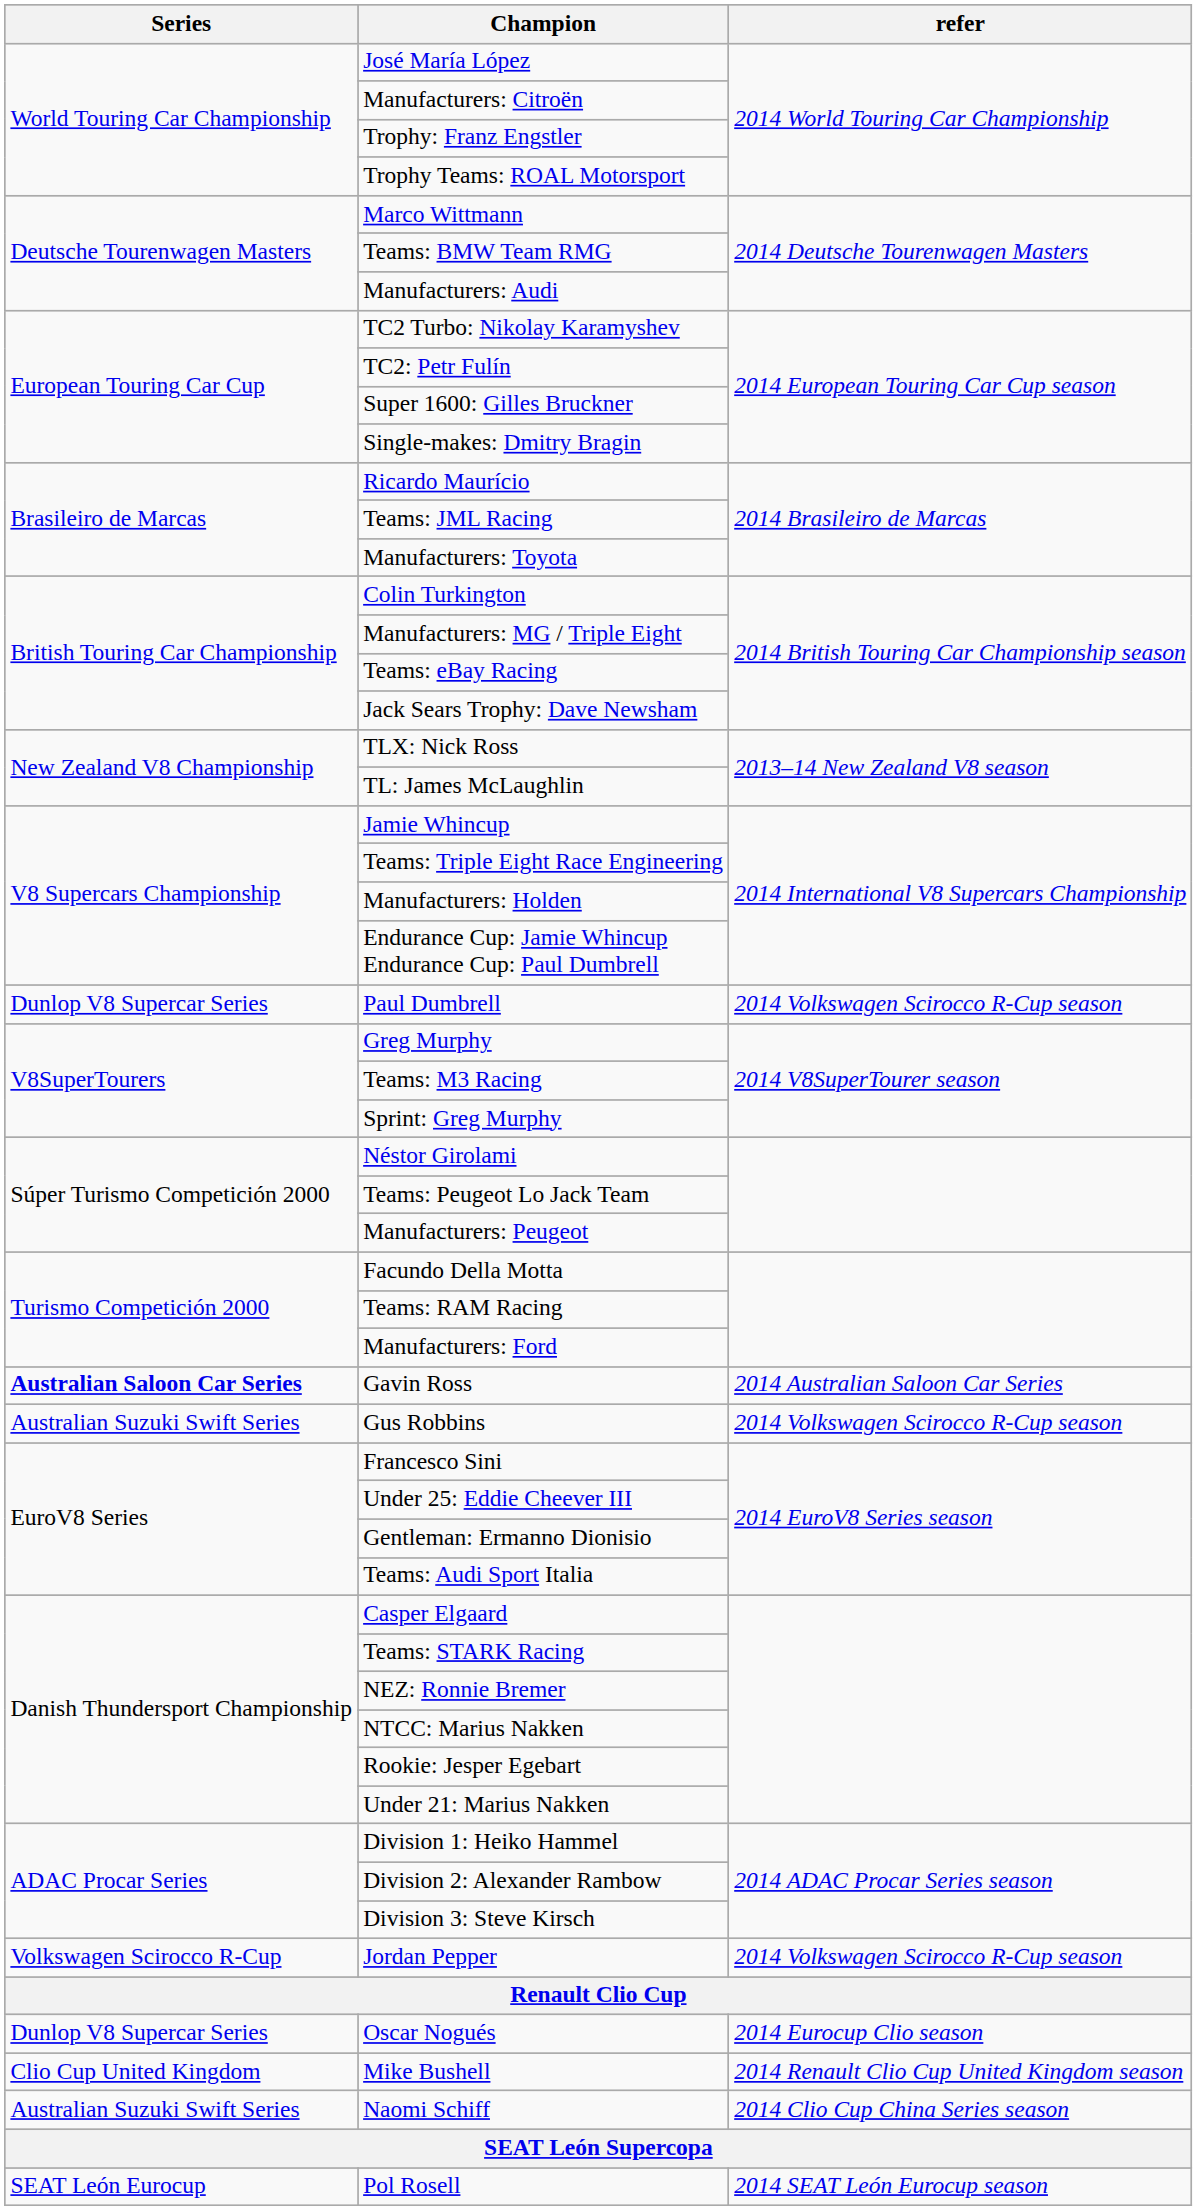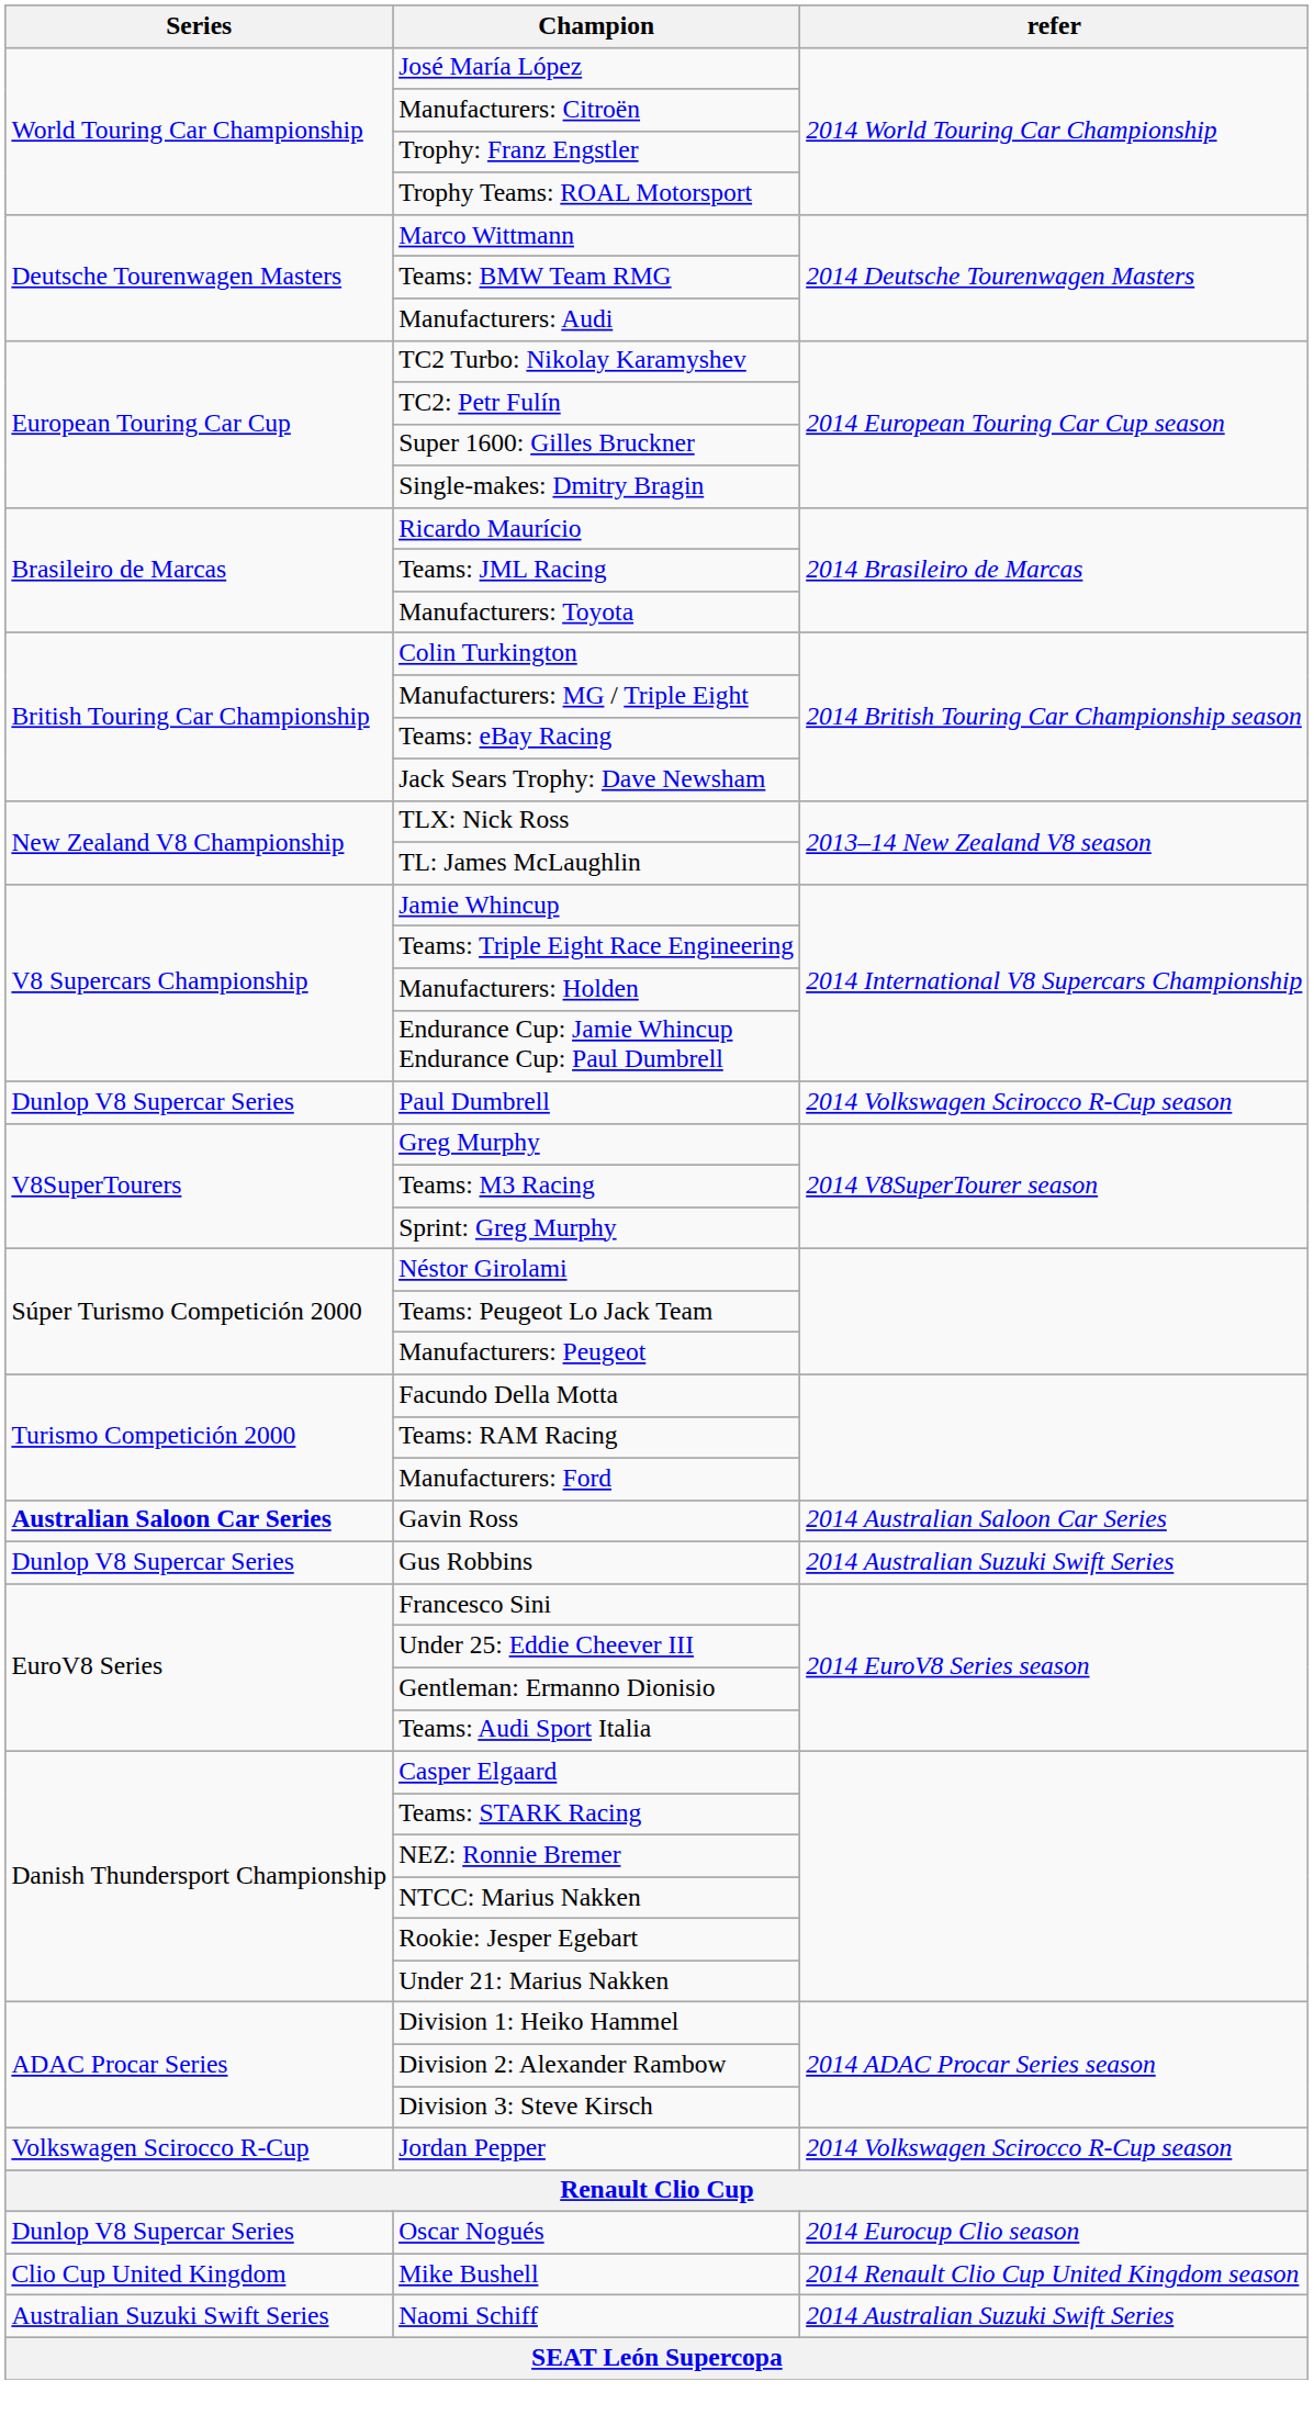 <table class="wikitable" style="font-size: 87%;">
 <tr>
 <th>Series</th>
 <th>Champion</th>
 <th>refer</th>
 </tr>
 <tr>
 <td rowspan=4><a href='#'>World Touring Car Championship</a></td>
 <td> <a href='#'>José María López</a></td>
 <td rowspan=4><em><a href='#'>2014 World Touring Car Championship</a></em></td>
 </tr>
 <tr>
 <td>Manufacturers:  <a href='#'>Citroën</a></td>
 </tr>
 <tr>
 <td>Trophy:  <a href='#'>Franz Engstler</a></td>
 </tr>
 <tr>
 <td>Trophy Teams:  <a href='#'>ROAL Motorsport</a></td>
 </tr>
 <tr>
 <td rowspan=3><a href='#'>Deutsche Tourenwagen Masters</a></td>
 <td> <a href='#'>Marco Wittmann</a></td>
 <td rowspan=3><em><a href='#'>2014 Deutsche Tourenwagen Masters</a></em></td>
 </tr>
 <tr>
 <td>Teams:  <a href='#'>BMW Team RMG</a></td>
 </tr>
 <tr>
 <td>Manufacturers:  <a href='#'>Audi</a></td>
 </tr>
 <tr>
 <td rowspan=4><a href='#'>European Touring Car Cup</a></td>
 <td>TC2 Turbo:  <a href='#'>Nikolay Karamyshev</a></td>
 <td rowspan=4><em><a href='#'>2014 European Touring Car Cup season</a></em></td>
 </tr>
 <tr>
 <td>TC2:  <a href='#'>Petr Fulín</a></td>
 </tr>
 <tr>
 <td>Super 1600:  <a href='#'>Gilles Bruckner</a></td>
 </tr>
 <tr>
 <td>Single-makes:  <a href='#'>Dmitry Bragin</a></td>
 </tr>
 <tr>
 <td rowspan=3><a href='#'>Brasileiro de Marcas</a></td>
 <td> <a href='#'>Ricardo Maurício</a></td>
 <td rowspan=3><em><a href='#'>2014 Brasileiro de Marcas</a></em></td>
 </tr>
 <tr>
 <td>Teams:  <a href='#'>JML Racing</a></td>
 </tr>
 <tr>
 <td>Manufacturers:  <a href='#'>Toyota</a></td>
 </tr>
 <tr>
 <td rowspan=4><a href='#'>British Touring Car Championship</a></td>
 <td> <a href='#'>Colin Turkington</a></td>
 <td rowspan=4><em><a href='#'>2014 British Touring Car Championship season</a></em></td>
 </tr>
 <tr>
 <td>Manufacturers:  <a href='#'>MG</a> / <a href='#'>Triple Eight</a></td>
 </tr>
 <tr>
 <td>Teams:  <a href='#'>eBay Racing</a></td>
 </tr>
 <tr>
 <td>Jack Sears Trophy:  <a href='#'>Dave Newsham</a></td>
 </tr>
 <tr>
 <td rowspan=2><a href='#'>New Zealand V8 Championship</a></td>
 <td>TLX:  Nick Ross</td>
 <td rowspan=2><em><a href='#'>2013–14 New Zealand V8 season</a></em></td>
 </tr>
 <tr>
 <td>TL:  James McLaughlin</td>
 </tr>
 <tr>
 <td rowspan=4><a href='#'>V8 Supercars Championship</a></td>
 <td> <a href='#'>Jamie Whincup</a></td>
 <td rowspan=4><em><a href='#'>2014 International V8 Supercars Championship</a></em></td>
 </tr>
 <tr>
 <td>Teams:  <a href='#'>Triple Eight Race Engineering</a></td>
 </tr>
 <tr>
 <td>Manufacturers:  <a href='#'>Holden</a></td>
 </tr>
 <tr>
 <td>Endurance Cup:  <a href='#'>Jamie Whincup</a><br>Endurance Cup:  <a href='#'>Paul Dumbrell</a></td>
 </tr>
 <tr>
 <td><a href='#'>Dunlop V8 Supercar Series</a></td>
 <td> <a href='#'>Paul Dumbrell</a></td>
 <td><em><a href='#'>2014 Volkswagen Scirocco R-Cup season</a></em></td>
 </tr>
 <tr>
 <td rowspan=3><a href='#'>V8SuperTourers</a></td>
 <td> <a href='#'>Greg Murphy</a></td>
 <td rowspan=3><em><a href='#'>2014 V8SuperTourer season</a></em></td>
 </tr>
 <tr>
 <td>Teams:  <a href='#'>M3 Racing</a></td>
 </tr>
 <tr>
 <td>Sprint:  <a href='#'>Greg Murphy</a></td>
 </tr>
 <tr>
 <td rowspan=3>Súper Turismo Competición 2000</td>
 <td> <a href='#'>Néstor Girolami</a></td>
 <td rowspan=3></td>
 </tr>
 <tr>
 <td>Teams:  Peugeot Lo Jack Team</td>
 </tr>
 <tr>
 <td>Manufacturers:  <a href='#'>Peugeot</a></td>
 </tr>
 <tr>
 <td rowspan=3><a href='#'>Turismo Competición 2000</a></td>
 <td> Facundo Della Motta</td>
 <td rowspan=3></td>
 </tr>
 <tr>
 <td>Teams:  RAM Racing</td>
 </tr>
 <tr>
 <td>Manufacturers:  <a href='#'>Ford</a></td>
 </tr>
 <tr>
 <td><strong><a href='#'>Australian Saloon Car Series</a></strong></td>
 <td> Gavin Ross</td>
 <td><em><a href='#'>2014 Australian Saloon Car Series</a></em></td>
 </tr>
 <tr>
-<td><a href='#'>Australian Suzuki Swift Series</a></td>
+<td><a href='#'>Dunlop V8 Supercar Series</a></td>
 <td> Gus Robbins</td>
-<td><em><a href='#'>2014 Volkswagen Scirocco R-Cup season</a></em></td>
+<td><em><a href='#'>2014 Australian Suzuki Swift Series</a></em></td>
 </tr>
 <tr>
 <td rowspan=4>EuroV8 Series</td>
 <td> Francesco Sini</td>
 <td rowspan=4><em><a href='#'>2014 EuroV8 Series season</a></em></td>
 </tr>
 <tr>
 <td>Under 25:  <a href='#'>Eddie Cheever III</a></td>
 </tr>
 <tr>
 <td>Gentleman:  Ermanno Dionisio</td>
 </tr>
 <tr>
 <td>Teams:  <a href='#'>Audi Sport</a> Italia</td>
 </tr>
 <tr>
 <td rowspan=6>Danish Thundersport Championship</td>
 <td> <a href='#'>Casper Elgaard</a></td>
 <td rowspan=6></td>
 </tr>
 <tr>
 <td>Teams:  <a href='#'>STARK Racing</a></td>
 </tr>
 <tr>
 <td>NEZ:  <a href='#'>Ronnie Bremer</a></td>
 </tr>
 <tr>
 <td>NTCC:  Marius Nakken</td>
 </tr>
 <tr>
 <td>Rookie:  Jesper Egebart</td>
 </tr>
 <tr>
 <td>Under 21:  Marius Nakken</td>
 </tr>
 <tr>
 <td rowspan=3><a href='#'>ADAC Procar Series</a></td>
 <td>Division 1:  Heiko Hammel</td>
 <td rowspan=3><em><a href='#'>2014 ADAC Procar Series season</a></em></td>
 </tr>
 <tr>
 <td>Division 2:  Alexander Rambow</td>
 </tr>
 <tr>
 <td>Division 3:  Steve Kirsch</td>
 </tr>
 <tr>
 <td><a href='#'>Volkswagen Scirocco R-Cup</a></td>
 <td> <a href='#'>Jordan Pepper</a></td>
 <td><em><a href='#'>2014 Volkswagen Scirocco R-Cup season</a></em></td>
 </tr>
 <tr>
 <th colspan=3><a href='#'>Renault Clio Cup</a></th>
 </tr>
 <tr>
 <td><a href='#'>Dunlop V8 Supercar Series</a></td>
 <td> <a href='#'>Oscar Nogués</a></td>
 <td><em><a href='#'>2014 Eurocup Clio season</a></em></td>
 </tr>
 <tr>
 <td><a href='#'>Clio Cup United Kingdom</a></td>
 <td> <a href='#'>Mike Bushell</a></td>
 <td><em><a href='#'>2014 Renault Clio Cup United Kingdom season</a></em></td>
 </tr>
 <tr>
 <td><a href='#'>Australian Suzuki Swift Series</a></td>
 <td> <a href='#'>Naomi Schiff</a></td>
-<td><em><a href='#'>2014 Clio Cup China Series season</a></em></td>
+<td><em><a href='#'>2014 Australian Suzuki Swift Series</a></em></td>
 </tr>
 <tr>
 <th colspan=3><a href='#'>SEAT León Supercopa</a></th>
 </tr>
-<tr>
-<td><a href='#'>SEAT León Eurocup</a></td>
-<td> <a href='#'>Pol Rosell</a></td>
-<td><em><a href='#'>2014 SEAT León Eurocup season</a></em></td>
-</tr>
 </table>
